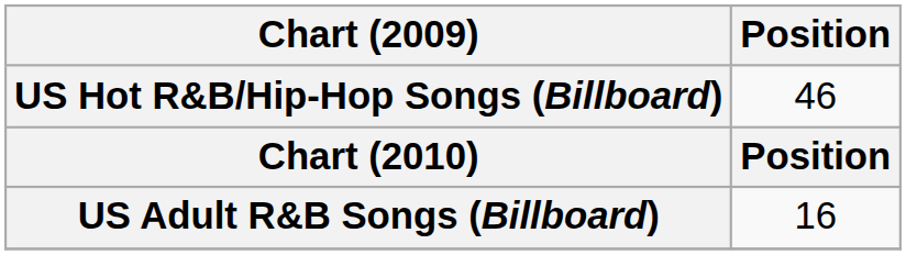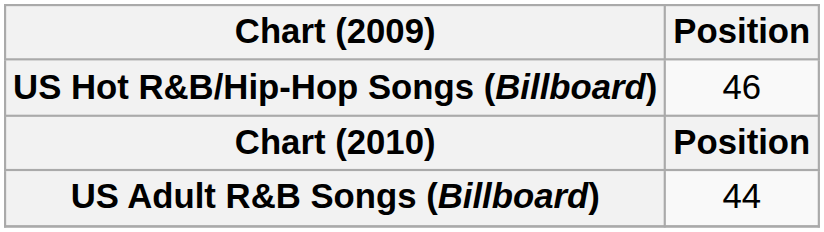 <table class="wikitable sortable plainrowheaders">
 <tr>
 <th align="center">Chart (2009)</th>
 <th align="center">Position</th>
 </tr>
 <tr>
 <th scope="row">US Hot R&B/Hip-Hop Songs (<em>Billboard</em>)</th>
 <td style="text-align:center;">46</td>
 </tr>
 <tr>
 <th align="center">Chart (2010)</th>
 <th align="center">Position</th>
 </tr>
 <tr>
 <th scope="row">US Adult R&B Songs (<em>Billboard</em>)</th>
-<td align="center">16</td>
+<td align="center">44</td>
 </tr>
 <tr>
 </tr>
 </table>
